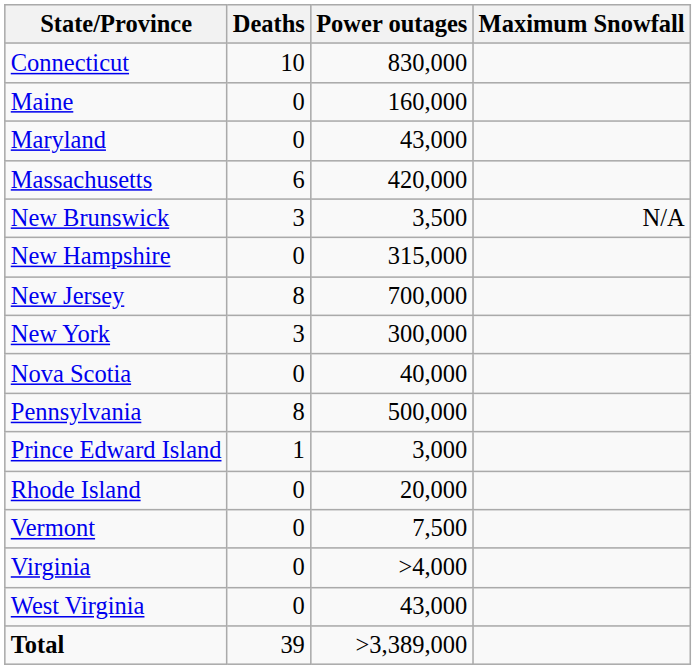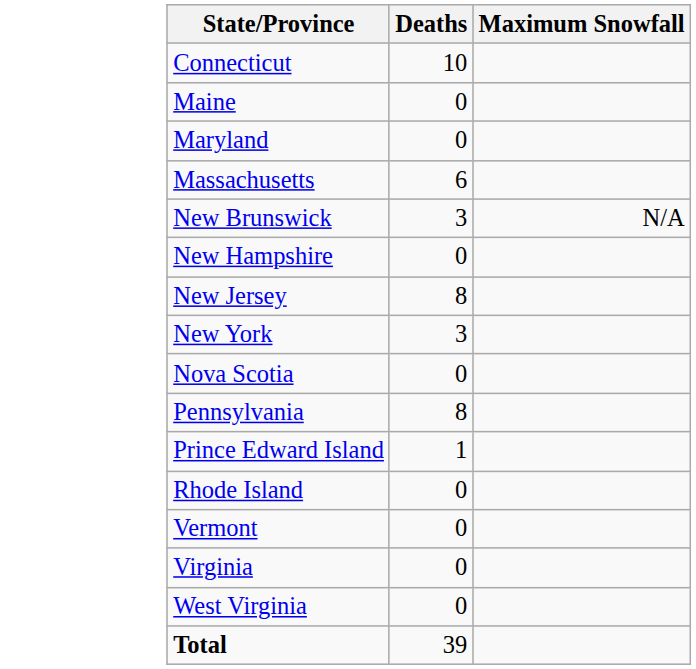 <table class="wikitable sortable" style="float: right; margin:0 1em 0.5em 1em;">
 <tr>
 <th>State/Province</th>
 <th>Deaths</th>
-<th>Power outages</th>
 <th>Maximum Snowfall</th>
 </tr>
 <tr>
 <td><a href='#'>Connecticut</a></td>
 <td align=right>10</td>
-<td align=right>830,000</td>
 <td align=right></td>
 </tr>
 <tr>
 <td><a href='#'>Maine</a></td>
 <td align=right>0</td>
-<td align=right>160,000</td>
 <td align=right></td>
 </tr>
 <tr>
 <td><a href='#'>Maryland</a></td>
 <td align=right>0</td>
-<td align=right>43,000</td>
 <td align=right></td>
 </tr>
 <tr>
 <td><a href='#'>Massachusetts</a></td>
 <td align=right>6</td>
-<td align=right>420,000</td>
 <td align=right><strong></strong></td>
 </tr>
 <tr>
 <td><a href='#'>New Brunswick</a></td>
 <td align=right>3</td>
-<td align=right>3,500</td>
 <td align=right>N/A</td>
 </tr>
 <tr>
 <td><a href='#'>New Hampshire</a></td>
 <td align=right>0</td>
-<td align=right>315,000</td>
 <td align=right></td>
 </tr>
 <tr>
 <td><a href='#'>New Jersey</a></td>
 <td align=right>8</td>
-<td align=right>700,000</td>
 <td align=right></td>
 </tr>
 <tr>
 <td><a href='#'>New York</a></td>
 <td align=right>3</td>
-<td align=right>300,000</td>
 <td align=right></td>
 </tr>
 <tr>
 <td><a href='#'>Nova Scotia</a></td>
 <td align=right>0</td>
-<td align=right>40,000</td>
 <td align=right></td>
 </tr>
 <tr>
 <td><a href='#'>Pennsylvania</a></td>
 <td align=right>8</td>
-<td align=right>500,000</td>
 <td align=right></td>
 </tr>
 <tr>
 <td><a href='#'>Prince Edward Island</a></td>
 <td align=right>1</td>
-<td align=right>3,000</td>
 <td align=right></td>
 </tr>
 <tr>
 <td><a href='#'>Rhode Island</a></td>
 <td align=right>0</td>
-<td align=right>20,000</td>
 <td align=right></td>
 </tr>
 <tr>
 <td><a href='#'>Vermont</a></td>
 <td align=right>0</td>
-<td align=right>7,500</td>
 <td align=right></td>
 </tr>
 <tr>
 <td><a href='#'>Virginia</a></td>
 <td align=right>0</td>
-<td align=right>>4,000</td>
 <td align=right></td>
 </tr>
 <tr>
 <td><a href='#'>West Virginia</a></td>
 <td align=right>0</td>
-<td align=right>43,000</td>
 <td align=right></td>
 </tr>
 <tr>
 <td><strong>Total</strong></td>
 <td align=right>39</td>
-<td align=right>>3,389,000</td>
 <td></td>
 </tr>
 </table>
